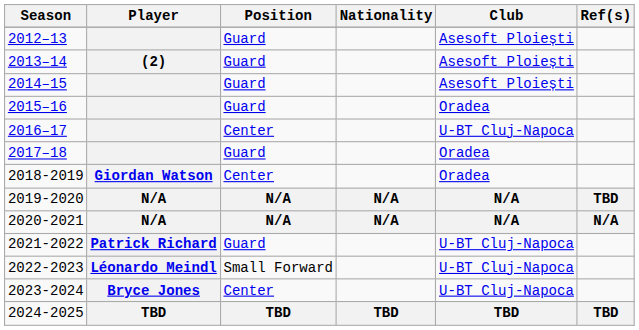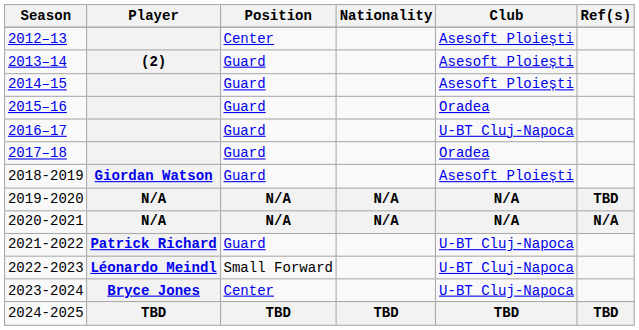 <table class="wikitable sortable plainrowheaders">
 <tr>
 <th scope="col">Season</th>
 <th scope="col">Player</th>
 <th scope="col">Position</th>
 <th scope="col">Nationality</th>
 <th scope="col">Club</th>
 <th scope="col" class="unsortable">Ref(s)</th>
 </tr>
 <tr>
 </tr>
 <tr>
 <td><a href='#'>2012–13</a></td>
 <th scope="row"></th>
-<td><a href='#'>Guard</a></td>
+<td><a href='#'>Center</a></td>
 <td></td>
 <td><a href='#'>Asesoft Ploiești</a></td>
 <td style="text-align:center"></td>
 </tr>
 <tr>
 <td><a href='#'>2013–14</a></td>
 <th scope="row"> (2)</th>
 <td><a href='#'>Guard</a></td>
 <td></td>
 <td><a href='#'>Asesoft Ploiești</a></td>
 <td style="text-align:center"></td>
 </tr>
 <tr>
 <td><a href='#'>2014–15</a></td>
 <th scope="row"></th>
 <td><a href='#'>Guard</a></td>
 <td></td>
 <td><a href='#'>Asesoft Ploiești</a></td>
 <td style="text-align:center"></td>
 </tr>
 <tr>
 <td><a href='#'>2015–16</a></td>
 <th scope="row"></th>
 <td><a href='#'>Guard</a></td>
 <td></td>
 <td><a href='#'>Oradea</a></td>
 <td style="text-align:center"></td>
 </tr>
 <tr>
 <td><a href='#'>2016–17</a></td>
 <th scope="row"></th>
-<td><a href='#'>Center</a></td>
+<td><a href='#'>Guard</a></td>
 <td></td>
 <td><a href='#'>U-BT Cluj-Napoca</a></td>
 <td></td>
 </tr>
 <tr>
 <td><a href='#'>2017–18</a></td>
 <th scope="row"></th>
 <td><a href='#'>Guard</a></td>
 <td></td>
 <td><a href='#'>Oradea</a></td>
 <td></td>
 </tr>
 <tr>
 <td>2018-2019</td>
 <th><a href='#'>Giordan Watson</a></th>
-<td><a href='#'>Center</a></td>
+<td><a href='#'>Guard</a></td>
 <td></td>
-<td><a href='#'>Oradea</a></td>
+<td><a href='#'>Asesoft Ploiești</a></td>
 <td></td>
 </tr>
 <tr>
 <td>2019-2020</td>
 <th>N/A</th>
 <th>N/A</th>
 <th>N/A</th>
 <th>N/A</th>
 <th>TBD</th>
 </tr>
 <tr>
 <td>2020-2021</td>
 <th>N/A</th>
 <th>N/A</th>
 <th>N/A</th>
 <th>N/A</th>
 <th>N/A</th>
 </tr>
 <tr>
 <td>2021-2022</td>
 <th><a href='#'>Patrick Richard</a></th>
 <td><a href='#'>Guard</a></td>
 <td></td>
 <td><a href='#'>U-BT Cluj-Napoca</a></td>
 <td></td>
 </tr>
 <tr>
 <td>2022-2023</td>
 <th><a href='#'>Léonardo Meindl</a></th>
 <td>Small Forward</td>
 <td></td>
 <td><a href='#'>U-BT Cluj-Napoca</a></td>
 <td></td>
 </tr>
 <tr>
 <td>2023-2024</td>
 <th><a href='#'>Bryce Jones</a></th>
 <td><a href='#'>Center</a></td>
 <td></td>
 <td><a href='#'>U-BT Cluj-Napoca</a></td>
 <td></td>
 </tr>
 <tr>
 <td>2024-2025</td>
 <th>TBD</th>
 <th>TBD</th>
 <th>TBD</th>
 <th>TBD</th>
 <th>TBD</th>
 </tr>
 </table>
